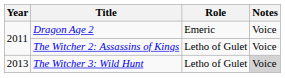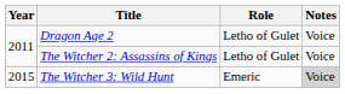 <table class="wikitable sortable">
 <tr>
 <th>Year</th>
 <th>Title</th>
 <th>Role</th>
 <th class="unsortable">Notes</th>
 </tr>
 <tr>
 <td rowspan="2">2011</td>
 <td><em><a href='#'>Dragon Age 2</a></em></td>
-<td>Emeric</td>
+<td>Letho of Gulet</td>
 <td>Voice</td>
 </tr>
 <tr>
 <td><em><a href='#'>The Witcher 2: Assassins of Kings</a></em></td>
 <td>Letho of Gulet</td>
 <td>Voice</td>
 </tr>
 <tr>
-<td>2013</td>
+<td>2015</td>
 <td><em><a href='#'>The Witcher 3: Wild Hunt</a></em></td>
-<td>Letho of Gulet</td>
+<td>Emeric</td>
 <td style="background: lightgrey;">Voice</td>
 </tr>
 </table>
